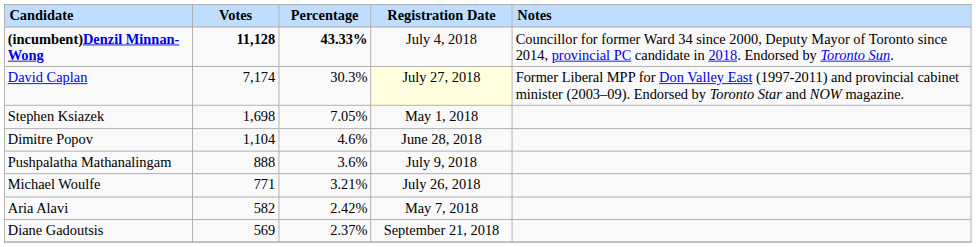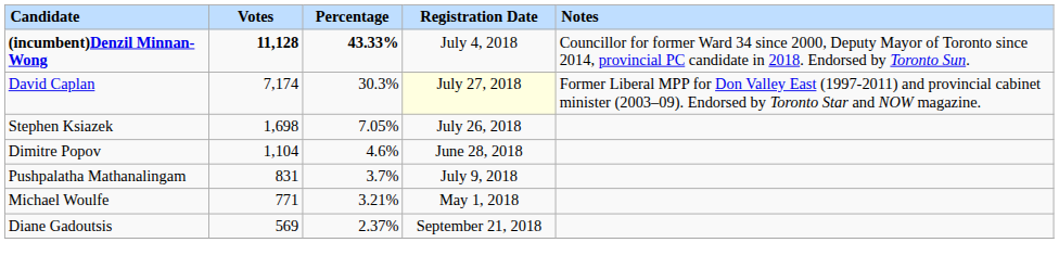 <table class="sortable wikitable">
 <tr>
 <th scope="col" style="background-color:#bfdeff;width:200px;text-align:left;padding-left:5px;">Candidate</th>
 <th scope="col" style="background-color:#bfdeff;width:88px;">Votes</th>
 <th scope="col" style="background-color:#bfdeff;width:95px;">Percentage</th>
 <th scope="col" style="background-color:#bfdeff;width:150px;">Registration Date</th>
 <th scope="col" style="background-color:#bfdeff;width:500px;text-align:left;padding-left:5px;">Notes</th>
 </tr>
 <tr>
 <td valign="top"><strong>(incumbent)<a href='#'>Denzil Minnan-Wong</a></strong></td>
 <td valign="top" align="right"><strong>11,128</strong></td>
 <td valign="top" align="right"><strong>43.33%</strong></td>
 <td valign="top" align="center">July 4, 2018</td>
 <td>Councillor for former Ward 34 since 2000, Deputy Mayor of Toronto since 2014, <a href='#'>provincial PC</a> candidate in <a href='#'>2018</a>. Endorsed by <em><a href='#'>Toronto Sun</a></em>.</td>
 </tr>
 <tr>
 <td valign="top"><a href='#'>David Caplan</a></td>
 <td valign="top" align="right">7,174</td>
 <td valign="top" align="right">30.3%</td>
 <td valign="top" align="center" style="background: lightyellow;">July 27, 2018</td>
 <td>Former Liberal MPP for <a href='#'>Don Valley East</a> (1997-2011) and provincial cabinet minister (2003–09). Endorsed by <em>Toronto Star</em> and <em>NOW</em> magazine.</td>
 </tr>
 <tr>
 <td valign="top">Stephen Ksiazek</td>
 <td valign="top" align="right">1,698</td>
 <td valign="top" align="right">7.05%</td>
-<td valign="top" align="center">May 1, 2018</td>
+<td valign="top" align="center">July 26, 2018</td>
 <td></td>
 </tr>
 <tr>
 <td valign="top">Dimitre Popov</td>
 <td valign="top" align="right">1,104</td>
 <td valign="top" align="right">4.6%</td>
 <td valign="top" align="center">June 28, 2018</td>
 <td></td>
 </tr>
 <tr>
 <td valign="top">Pushpalatha Mathanalingam</td>
-<td valign="top" align="right">888</td>
-<td valign="top" align="right">3.6%</td>
+<td valign="top" align="right">831</td>
+<td valign="top" align="right">3.7%</td>
 <td valign="top" align="center">July 9, 2018</td>
 <td></td>
 </tr>
 <tr>
 <td valign="top">Michael Woulfe</td>
 <td valign="top" align="right">771</td>
 <td valign="top" align="right">3.21%</td>
-<td valign="top" align="center">July 26, 2018</td>
-<td></td>
-</tr>
-<tr>
-<td valign="top">Aria Alavi</td>
-<td valign="top" align="right">582</td>
-<td valign="top" align="right">2.42%</td>
-<td valign="top" align="center">May 7, 2018</td>
+<td valign="top" align="center">May 1, 2018</td>
 <td></td>
 </tr>
 <tr>
 <td valign="top">Diane Gadoutsis</td>
 <td valign="top" align="right">569</td>
 <td valign="top" align="right">2.37%</td>
 <td valign="top" align="center">September 21, 2018</td>
 <td></td>
 </tr>
 <tr>
 </tr>
 </table>
